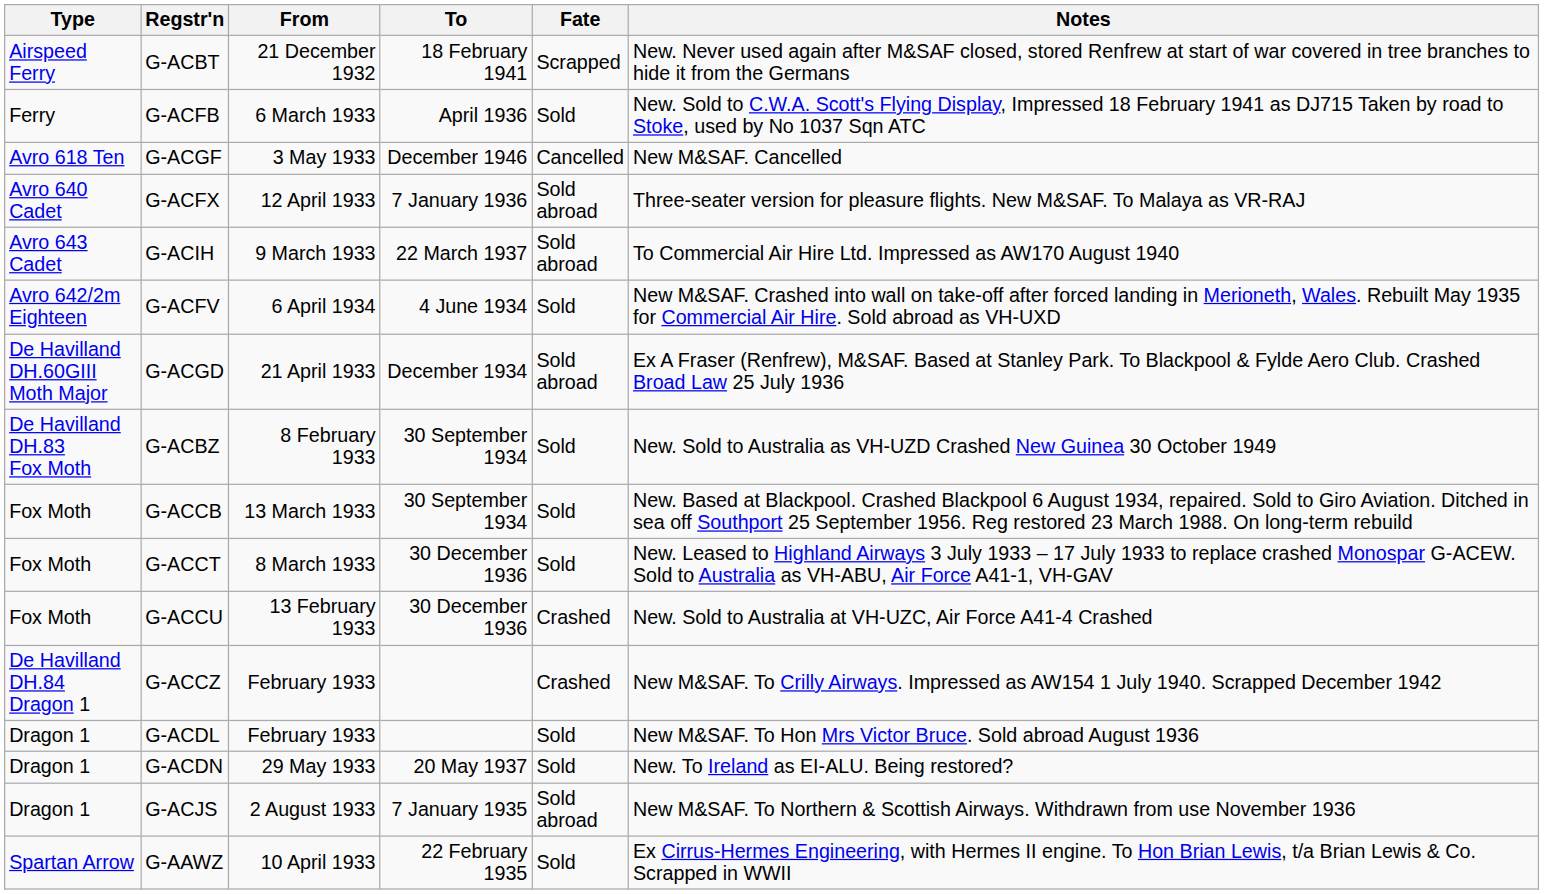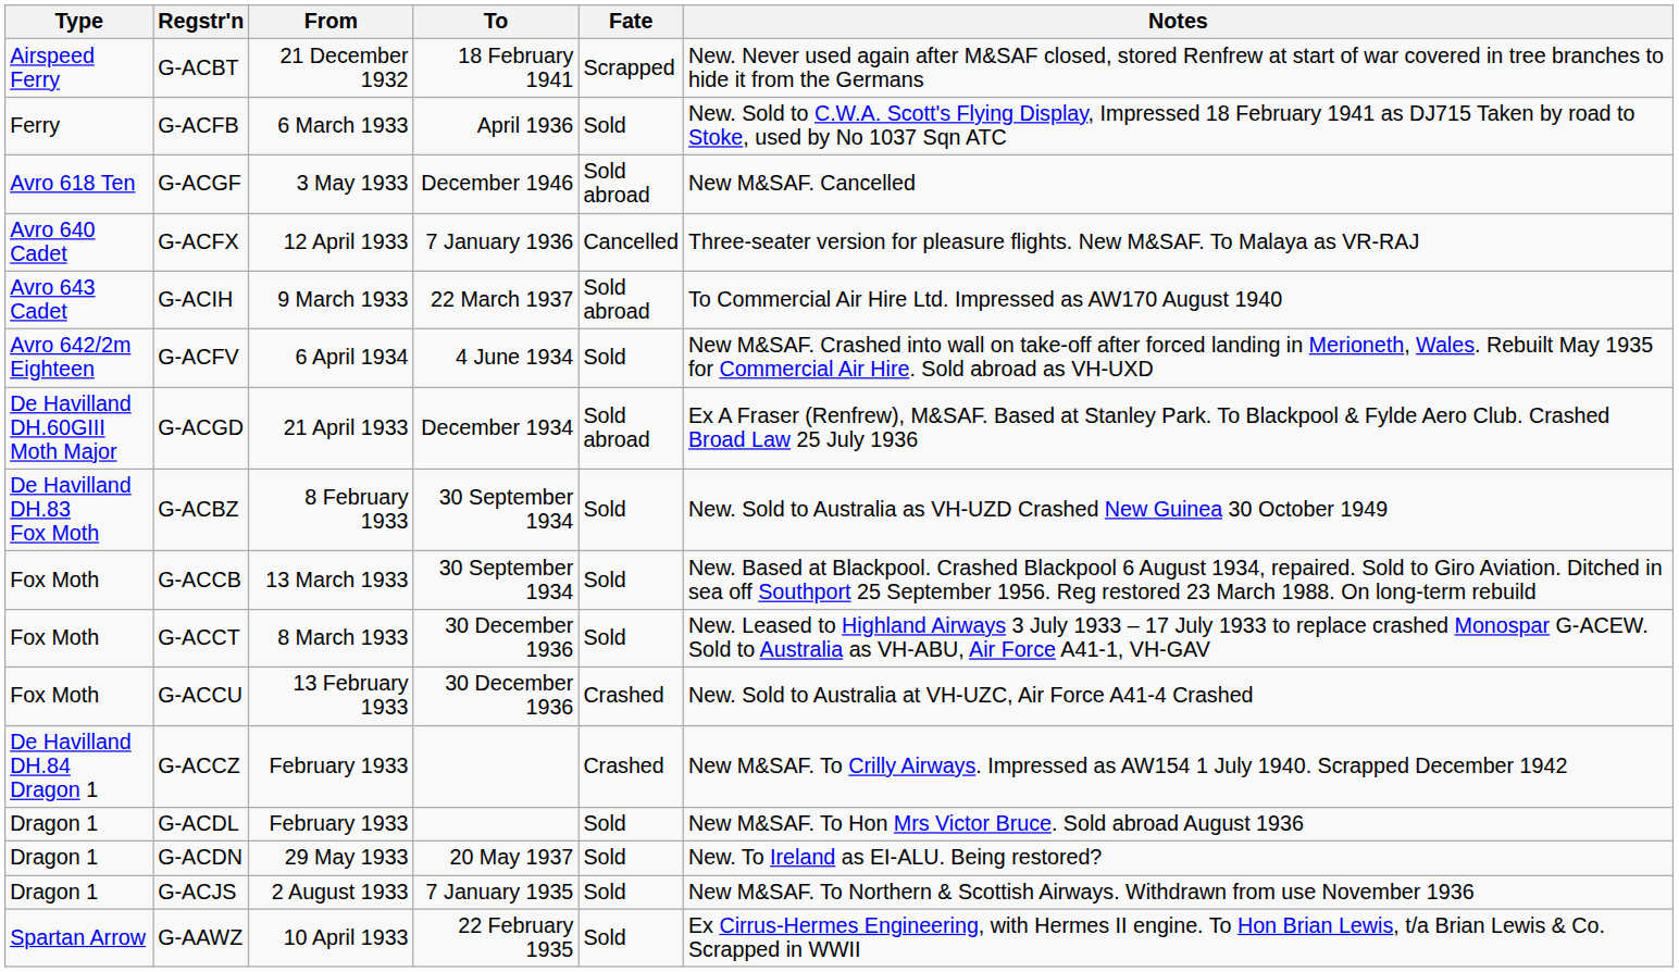 <table class="wikitable mw-collapsible mw-collapsed">
 <tr>
 <th style="width: 80pt;">Type</th>
 <th>Regstr'n</th>
 <th style="width: 90pt;">From</th>
 <th style="width: 90pt;">To</th>
 <th>Fate</th>
 <th style="width: 600pt;">Notes</th>
 </tr>
 <tr>
 <td><a href='#'>Airspeed Ferry</a></td>
 <td>G-ACBT</td>
 <td align=right>21 December 1932</td>
 <td align=right>18 February 1941</td>
 <td>Scrapped</td>
 <td>New. Never used again after M&SAF closed, stored Renfrew at start of war covered in tree branches to hide it from the Germans</td>
 </tr>
 <tr>
 <td>Ferry</td>
 <td>G-ACFB</td>
 <td align=right>6 March 1933</td>
 <td align=right>April 1936</td>
 <td>Sold</td>
 <td>New. Sold to <a href='#'>C.W.A. Scott's Flying Display</a>, Impressed 18 February 1941 as DJ715  Taken by road to <a href='#'>Stoke</a>, used by No 1037 Sqn ATC</td>
 </tr>
 <tr>
 <td><a href='#'>Avro 618 Ten</a></td>
 <td>G-ACGF</td>
 <td align=right>3 May 1933</td>
 <td align=right>December 1946</td>
-<td>Cancelled</td>
+<td>Sold abroad</td>
 <td>New M&SAF. Cancelled</td>
 </tr>
 <tr>
 <td><a href='#'>Avro 640 Cadet</a></td>
 <td>G-ACFX</td>
 <td align=right>12 April 1933</td>
 <td align=right>7 January 1936</td>
-<td>Sold abroad</td>
+<td>Cancelled</td>
 <td>Three-seater version for pleasure flights. New M&SAF. To Malaya as VR-RAJ</td>
 </tr>
 <tr>
 <td><a href='#'>Avro 643 Cadet</a></td>
 <td>G-ACIH</td>
 <td align=right>9 March 1933</td>
 <td align=right>22 March 1937</td>
 <td>Sold abroad</td>
 <td>To Commercial Air Hire Ltd. Impressed as AW170 August 1940</td>
 </tr>
 <tr>
 <td><a href='#'>Avro 642/2m Eighteen</a></td>
 <td>G-ACFV</td>
 <td align=right>6 April 1934</td>
 <td align=right>4 June 1934</td>
 <td>Sold</td>
 <td>New M&SAF. Crashed into wall on take-off after forced landing in <a href='#'>Merioneth</a>, <a href='#'>Wales</a>. Rebuilt May 1935 for <a href='#'>Commercial Air Hire</a>. Sold abroad as VH-UXD</td>
 </tr>
 <tr>
 <td><a href='#'>De Havilland DH.60GIII<br>Moth Major</a></td>
 <td>G-ACGD</td>
 <td align=right>21 April 1933</td>
 <td align=right>December 1934</td>
 <td>Sold abroad</td>
 <td>Ex A Fraser (Renfrew), M&SAF. Based at Stanley Park. To Blackpool & Fylde Aero Club. Crashed <a href='#'>Broad Law</a> 25 July 1936</td>
 </tr>
 <tr>
 <td><a href='#'>De Havilland DH.83<br>Fox Moth</a></td>
 <td>G-ACBZ</td>
 <td align=right>8 February 1933</td>
 <td align=right>30 September 1934</td>
 <td>Sold</td>
 <td>New. Sold to Australia as VH-UZD Crashed <a href='#'>New Guinea</a> 30 October 1949</td>
 </tr>
 <tr>
 <td>Fox Moth</td>
 <td>G-ACCB</td>
 <td align=right>13 March 1933</td>
 <td align=right>30 September 1934</td>
 <td>Sold</td>
 <td>New. Based at Blackpool. Crashed Blackpool 6 August 1934, repaired. Sold to Giro Aviation. Ditched in sea off <a href='#'>Southport</a> 25 September 1956. Reg restored 23 March 1988. On long-term rebuild</td>
 </tr>
 <tr>
 <td>Fox Moth</td>
 <td>G-ACCT</td>
 <td align=right>8 March 1933</td>
 <td align=right>30 December 1936</td>
 <td>Sold</td>
 <td>New. Leased to <a href='#'>Highland Airways</a> 3 July 1933 – 17 July 1933 to replace crashed <a href='#'>Monospar</a> G-ACEW. Sold to <a href='#'>Australia</a> as VH-ABU, <a href='#'>Air Force</a> A41-1, VH-GAV</td>
 </tr>
 <tr>
 <td>Fox Moth</td>
 <td>G-ACCU</td>
 <td align=right>13 February 1933</td>
 <td align=right>30 December 1936</td>
 <td>Crashed</td>
 <td>New. Sold to Australia at VH-UZC, Air Force A41-4 Crashed</td>
 </tr>
 <tr>
 <td><a href='#'>De Havilland DH.84<br>Dragon</a> 1</td>
 <td>G-ACCZ</td>
 <td align=right>February 1933</td>
 <td align=right></td>
 <td>Crashed</td>
 <td>New M&SAF. To <a href='#'>Crilly Airways</a>. Impressed as AW154 1 July 1940. Scrapped December 1942</td>
 </tr>
 <tr>
 <td>Dragon 1</td>
 <td>G-ACDL</td>
 <td align=right>February 1933</td>
 <td align=right></td>
 <td>Sold</td>
 <td>New M&SAF. To Hon <a href='#'>Mrs Victor Bruce</a>. Sold abroad August 1936</td>
 </tr>
 <tr>
 <td>Dragon 1</td>
 <td>G-ACDN</td>
 <td align=right>29 May 1933</td>
 <td align=right>20 May 1937</td>
 <td>Sold</td>
 <td>New. To <a href='#'>Ireland</a> as EI-ALU. Being restored?</td>
 </tr>
 <tr>
 <td>Dragon 1</td>
 <td>G-ACJS</td>
 <td align=right>2 August 1933</td>
 <td align=right>7 January 1935</td>
-<td>Sold abroad</td>
+<td>Sold</td>
 <td>New M&SAF. To Northern & Scottish Airways. Withdrawn from use November 1936</td>
 </tr>
 <tr>
 <td><a href='#'>Spartan Arrow</a></td>
 <td>G-AAWZ</td>
 <td align=right>10 April 1933</td>
 <td align=right>22 February 1935</td>
 <td>Sold</td>
 <td>Ex <a href='#'>Cirrus-Hermes Engineering</a>, with Hermes II engine. To <a href='#'>Hon Brian Lewis</a>, t/a Brian Lewis & Co. Scrapped in WWII</td>
 </tr>
 </table>
